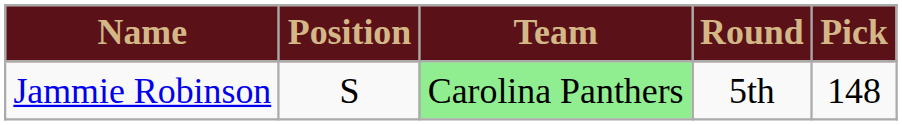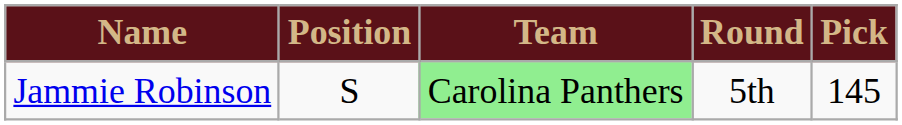 <table class="wikitable" style="text-align: center;">
 <tr>
 <th style="background:#5a1118; color:#d3b787;">Name</th>
 <th style="background:#5a1118; color:#d3b787;">Position</th>
 <th style="background:#5a1118; color:#d3b787;">Team</th>
 <th style="background:#5a1118; color:#d3b787;">Round</th>
 <th style="background:#5a1118; color:#d3b787;">Pick</th>
 </tr>
 <tr>
 <td><a href='#'>Jammie Robinson</a></td>
 <td>S</td>
 <td style="background: lightgreen;">Carolina Panthers</td>
 <td>5th</td>
-<td>148</td>
+<td>145</td>
 </tr>
 </table>
